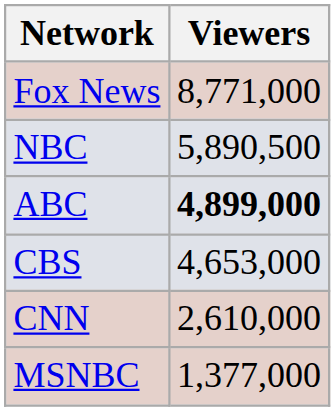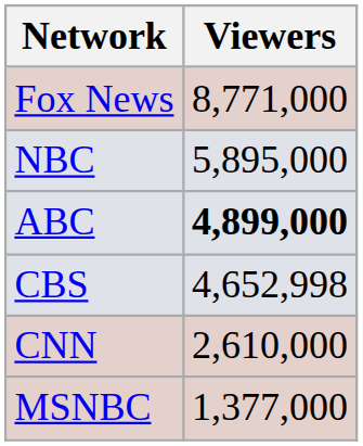 <table class="wikitable">
 <tr>
 <th>Network</th>
 <th>Viewers</th>
 </tr>
 <tr style="background:#e5d1cb;">
 <td><a href='#'>Fox News</a></td>
 <td>8,771,000</td>
 </tr>
 <tr style="background:#dfe2e9;">
 <td><a href='#'>NBC</a></td>
-<td>5,890,500</td>
+<td>5,895,000</td>
 </tr>
 <tr style="background:#dfe2e9;">
 <td><a href='#'>ABC</a></td>
 <td><strong>4,899,000</strong></td>
 </tr>
 <tr style="background:#dfe2e9;">
 <td><a href='#'>CBS</a></td>
-<td>4,653,000</td>
+<td>4,652,998</td>
 </tr>
 <tr style="background:#e5d1cb;">
 <td><a href='#'>CNN</a></td>
 <td>2,610,000</td>
 </tr>
 <tr style="background:#e5d1cb;">
 <td><a href='#'>MSNBC</a></td>
 <td>1,377,000</td>
 </tr>
 </table>
